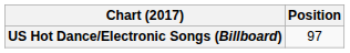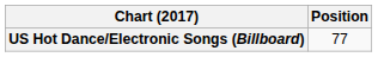 <table class="wikitable plainrowheaders" style="text-align:center">
 <tr>
 <th scope="col">Chart (2017)</th>
 <th scope="col">Position</th>
 </tr>
 <tr>
 <th scope="row">US Hot Dance/Electronic Songs (<em>Billboard</em>)</th>
-<td>97</td>
+<td>77</td>
 </tr>
 </table>
